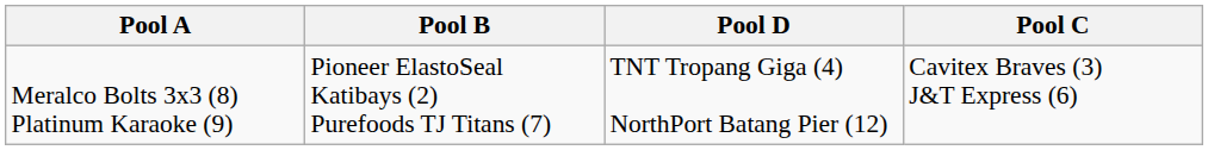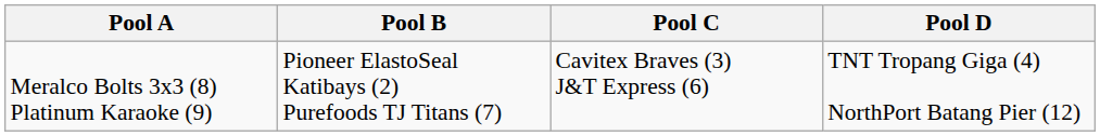 <table class=wikitable width=750>
 <tr>
 <th width=25%>Pool A</th>
 <th width=25%>Pool B</th>
+<th width=25%>Pool C</th>
 <th width=25%>Pool D</th>
-<th width=25%>Pool C</th>
 </tr>
 <tr valign=top>
 <td> <br> Meralco Bolts 3x3 (8) <br> Platinum Karaoke (9)</td>
 <td>Pioneer ElastoSeal Katibays (2) <br> Purefoods TJ Titans (7) <br> </td>
+<td>Cavitex Braves (3) <br> J&T Express (6) <br> </td>
 <td>TNT Tropang Giga (4) <br>  <br> NorthPort Batang Pier (12)</td>
-<td>Cavitex Braves (3) <br> J&T Express (6) <br> </td>
 </tr>
 </table>
